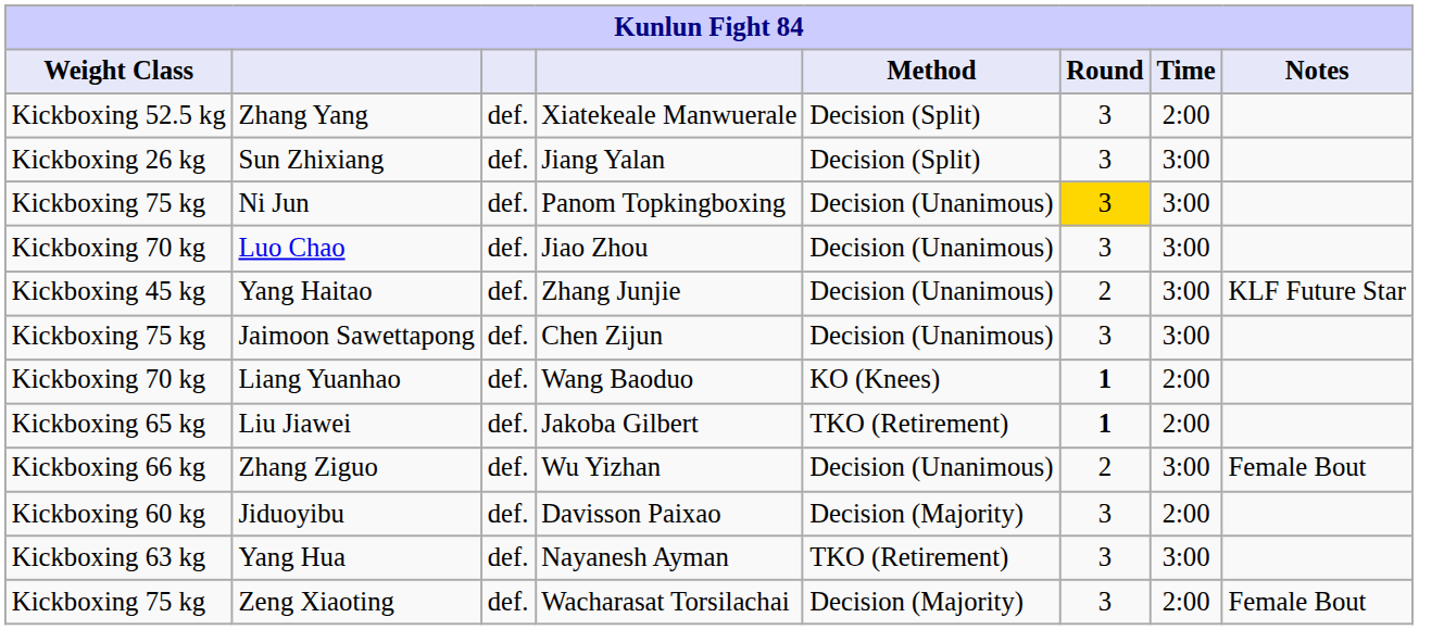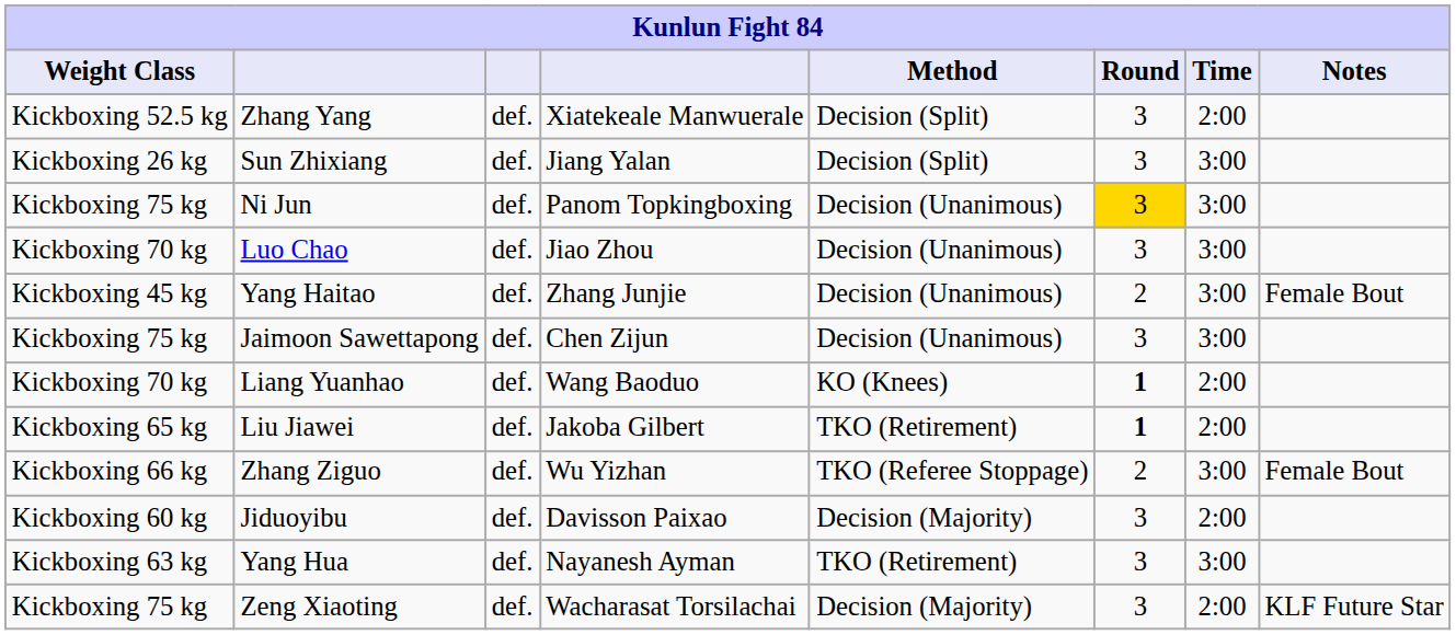 <table class="wikitable" style="font-size: 80%;">
 <tr>
 <th colspan="8" style="background-color: #ccf; color: #000080; text-align: center;"><strong>Kunlun Fight 84</strong></th>
 </tr>
 <tr>
 <th colspan="1" style="background-color: #E6E8FA; color: #000000; text-align: center;">Weight Class</th>
 <th colspan="1" style="background-color: #E6E8FA; color: #000000; text-align: center;"></th>
 <th colspan="1" style="background-color: #E6E8FA; color: #000000; text-align: center;"></th>
 <th colspan="1" style="background-color: #E6E8FA; color: #000000; text-align: center;"></th>
 <th colspan="1" style="background-color: #E6E8FA; color: #000000; text-align: center;">Method</th>
 <th colspan="1" style="background-color: #E6E8FA; color: #000000; text-align: center;">Round</th>
 <th colspan="1" style="background-color: #E6E8FA; color: #000000; text-align: center;">Time</th>
 <th colspan="1" style="background-color: #E6E8FA; color: #000000; text-align: center;">Notes</th>
 </tr>
 <tr>
 <td>Kickboxing  52.5 kg</td>
 <td> Zhang Yang</td>
 <td align=center>def.</td>
 <td> Xiatekeale Manwuerale</td>
 <td>Decision (Split)</td>
 <td align=center>3</td>
 <td align=center>2:00</td>
 <td></td>
 </tr>
 <tr>
 <td>Kickboxing 26 kg</td>
 <td> Sun Zhixiang</td>
 <td align=center>def.</td>
 <td> Jiang Yalan</td>
 <td>Decision (Split)</td>
 <td align=center>3</td>
 <td align=center>3:00</td>
 <td></td>
 </tr>
 <tr>
 <td>Kickboxing 75 kg</td>
 <td> Ni Jun</td>
 <td align=center>def.</td>
 <td> Panom Topkingboxing</td>
 <td>Decision (Unanimous)</td>
 <td align=center style="background: gold;">3</td>
 <td align=center>3:00</td>
 <td></td>
 </tr>
 <tr>
 <td>Kickboxing 70 kg</td>
 <td> <a href='#'>Luo Chao</a></td>
 <td align=center>def.</td>
 <td> Jiao Zhou</td>
 <td>Decision (Unanimous)</td>
 <td align=center>3</td>
 <td align=center>3:00</td>
 <td></td>
 </tr>
 <tr>
 <td>Kickboxing 45 kg</td>
 <td> Yang Haitao</td>
 <td align=center>def.</td>
 <td> Zhang Junjie</td>
 <td>Decision (Unanimous)</td>
 <td align=center>2</td>
 <td align=center>3:00</td>
-<td>KLF Future Star</td>
+<td>Female Bout</td>
 </tr>
 <tr>
 <td>Kickboxing 75 kg</td>
 <td> Jaimoon Sawettapong</td>
 <td align=center>def.</td>
 <td> Chen Zijun</td>
 <td>Decision (Unanimous)</td>
 <td align=center>3</td>
 <td align=center>3:00</td>
 <td></td>
 </tr>
 <tr>
 <td>Kickboxing 70 kg</td>
 <td> Liang Yuanhao</td>
 <td align=center>def.</td>
 <td> Wang Baoduo</td>
 <td>KO (Knees)</td>
 <td align=center><strong>1</strong></td>
 <td align=center>2:00</td>
 <td></td>
 </tr>
 <tr>
 <td>Kickboxing 65 kg</td>
 <td> Liu Jiawei</td>
 <td align=center>def.</td>
 <td> Jakoba Gilbert</td>
 <td>TKO (Retirement)</td>
 <td align=center><strong>1</strong></td>
 <td align=center>2:00</td>
 <td></td>
 </tr>
 <tr>
 <td>Kickboxing 66 kg</td>
 <td> Zhang Ziguo</td>
 <td align=center>def.</td>
 <td> Wu Yizhan</td>
-<td>Decision (Unanimous)</td>
+<td>TKO (Referee Stoppage)</td>
 <td align=center>2</td>
 <td align=center>3:00</td>
 <td>Female Bout</td>
 </tr>
 <tr>
 <td>Kickboxing 60 kg</td>
 <td> Jiduoyibu</td>
 <td align=center>def.</td>
 <td> Davisson Paixao</td>
 <td>Decision (Majority)</td>
 <td align=center>3</td>
 <td align=center>2:00</td>
 <td></td>
 </tr>
 <tr>
 <td>Kickboxing 63 kg</td>
 <td> Yang Hua</td>
 <td align=center>def.</td>
 <td> Nayanesh Ayman</td>
 <td>TKO (Retirement)</td>
 <td align=center>3</td>
 <td align=center>3:00</td>
 <td></td>
 </tr>
 <tr>
 <td>Kickboxing 75 kg</td>
 <td> Zeng Xiaoting</td>
 <td align=center>def.</td>
 <td> Wacharasat Torsilachai</td>
 <td>Decision (Majority)</td>
 <td align=center>3</td>
 <td align=center>2:00</td>
-<td>Female Bout</td>
+<td>KLF Future Star</td>
 </tr>
 </table>
